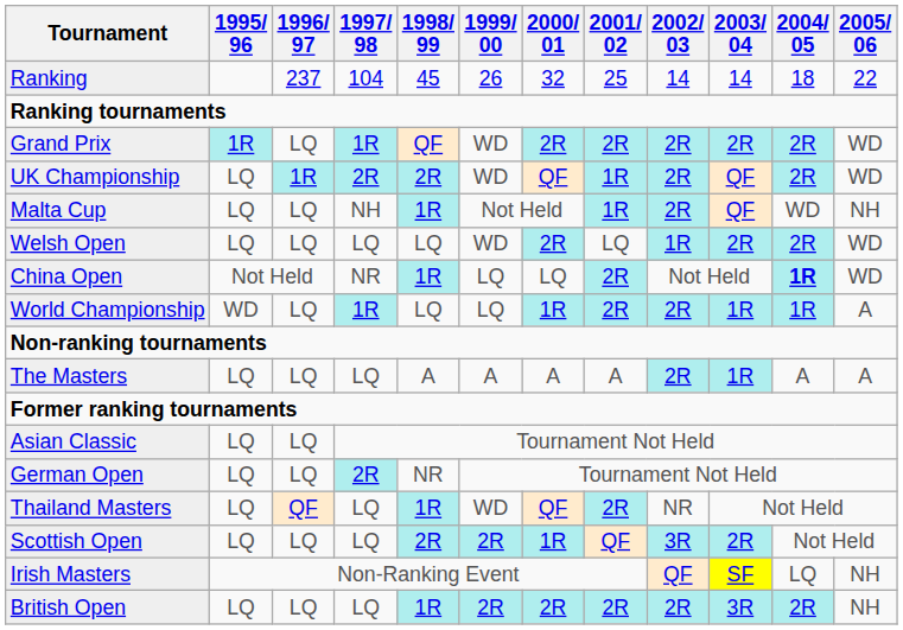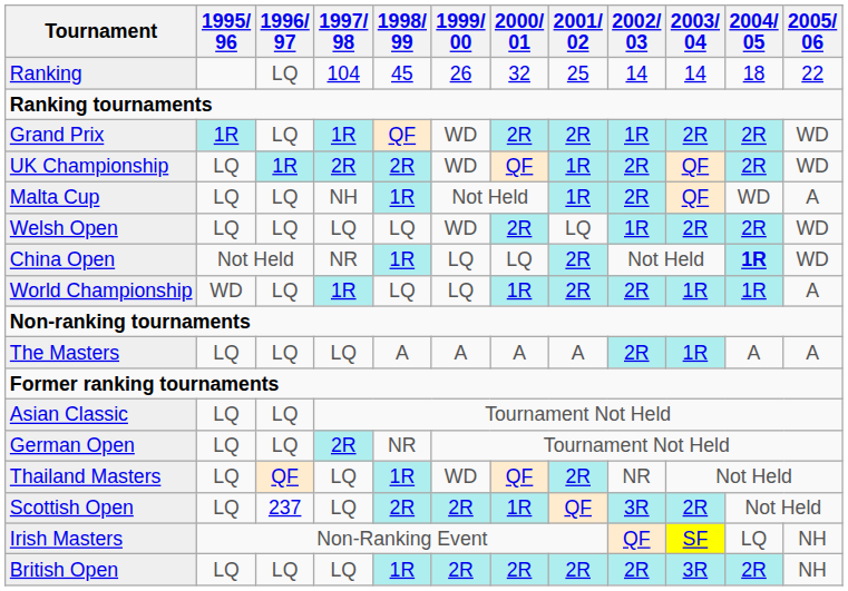 <table class="wikitable" style="font-size:85%;">
 <tr>
 <th>Tournament</th>
 <th><a href='#'>1995/<br>96</a></th>
 <th><a href='#'>1996/<br>97</a></th>
 <th><a href='#'>1997/<br>98</a></th>
 <th><a href='#'>1998/<br>99</a></th>
 <th><a href='#'>1999/<br>00</a></th>
 <th><a href='#'>2000/<br>01</a></th>
 <th><a href='#'>2001/<br>02</a></th>
 <th><a href='#'>2002/<br>03</a></th>
 <th><a href='#'>2003/<br>04</a></th>
 <th><a href='#'>2004/<br>05</a></th>
 <th><a href='#'>2005/<br>06</a></th>
 </tr>
 <tr>
 <td style="background:#EFEFEF;"><a href='#'>Ranking</a></td>
 <td style="text-align:center;"></td>
-<td style="text-align:center;"><a href='#'>237</a></td>
+<td style="text-align:center; color:#555555;">LQ</td>
 <td style="text-align:center;"><a href='#'>104</a></td>
 <td style="text-align:center;"><a href='#'>45</a></td>
 <td style="text-align:center;"><a href='#'>26</a></td>
 <td style="text-align:center;"><a href='#'>32</a></td>
 <td style="text-align:center;"><a href='#'>25</a></td>
 <td style="text-align:center;"><a href='#'>14</a></td>
 <td style="text-align:center;"><a href='#'>14</a></td>
 <td style="text-align:center;"><a href='#'>18</a></td>
 <td style="text-align:center;"><a href='#'>22</a></td>
 </tr>
 <tr>
 <td colspan="30"><strong>Ranking tournaments</strong></td>
 </tr>
 <tr>
 <td style="background:#EFEFEF;"><a href='#'>Grand Prix</a></td>
 <td style="text-align:center; background:#afeeee;"><a href='#'>1R</a></td>
 <td style="text-align:center; color:#555555;">LQ</td>
 <td style="text-align:center; background:#afeeee;"><a href='#'>1R</a></td>
 <td style="text-align:center; background:#ffebcd;"><a href='#'>QF</a></td>
 <td style="text-align:center; color:#555555;">WD</td>
 <td style="text-align:center; background:#afeeee;"><a href='#'>2R</a></td>
 <td style="text-align:center; background:#afeeee;"><a href='#'>2R</a></td>
-<td style="text-align:center; background:#afeeee;"><a href='#'>2R</a></td>
+<td style="text-align:center; background:#afeeee;"><a href='#'>1R</a></td>
 <td style="text-align:center; background:#afeeee;"><a href='#'>2R</a></td>
 <td style="text-align:center; background:#afeeee;"><a href='#'>2R</a></td>
 <td style="text-align:center; color:#555555;">WD</td>
 </tr>
 <tr>
 <td style="background:#EFEFEF;"><a href='#'>UK Championship</a></td>
 <td style="text-align:center; color:#555555;">LQ</td>
 <td style="text-align:center; background:#afeeee;"><a href='#'>1R</a></td>
 <td style="text-align:center; background:#afeeee;"><a href='#'>2R</a></td>
 <td style="text-align:center; background:#afeeee;"><a href='#'>2R</a></td>
 <td style="text-align:center; color:#555555;">WD</td>
 <td style="text-align:center; background:#ffebcd;"><a href='#'>QF</a></td>
 <td style="text-align:center; background:#afeeee;"><a href='#'>1R</a></td>
 <td style="text-align:center; background:#afeeee;"><a href='#'>2R</a></td>
 <td style="text-align:center; background:#ffebcd;"><a href='#'>QF</a></td>
 <td style="text-align:center; background:#afeeee;"><a href='#'>2R</a></td>
 <td style="text-align:center; color:#555555;">WD</td>
 </tr>
 <tr>
 <td style="background:#EFEFEF;"><a href='#'>Malta Cup</a></td>
 <td style="text-align:center; color:#555555;">LQ</td>
 <td style="text-align:center; color:#555555;">LQ</td>
 <td style="text-align:center; color:#555555;">NH</td>
 <td style="text-align:center; background:#afeeee;"><a href='#'>1R</a></td>
 <td colspan="2" style="text-align:center; color:#555555;">Not Held</td>
 <td style="text-align:center; background:#afeeee;"><a href='#'>1R</a></td>
 <td style="text-align:center; background:#afeeee;"><a href='#'>2R</a></td>
 <td style="text-align:center; background:#ffebcd;"><a href='#'>QF</a></td>
 <td style="text-align:center; color:#555555;">WD</td>
-<td style="text-align:center; color:#555555;">NH</td>
+<td style="text-align:center; color:#555555;">A</td>
 </tr>
 <tr>
 <td style="background:#EFEFEF;"><a href='#'>Welsh Open</a></td>
 <td style="text-align:center; color:#555555;">LQ</td>
 <td style="text-align:center; color:#555555;">LQ</td>
 <td style="text-align:center; color:#555555;">LQ</td>
 <td style="text-align:center; color:#555555;">LQ</td>
 <td style="text-align:center; color:#555555;">WD</td>
 <td style="text-align:center; background:#afeeee;"><a href='#'>2R</a></td>
 <td style="text-align:center; color:#555555;">LQ</td>
 <td style="text-align:center; background:#afeeee;"><a href='#'>1R</a></td>
 <td style="text-align:center; background:#afeeee;"><a href='#'>2R</a></td>
 <td style="text-align:center; background:#afeeee;"><a href='#'>2R</a></td>
 <td style="text-align:center; color:#555555;">WD</td>
 </tr>
 <tr>
 <td style="background:#EFEFEF;"><a href='#'>China Open</a></td>
 <td colspan="2" style="text-align:center; color:#555555;">Not Held</td>
 <td style="text-align:center; color:#555555;">NR</td>
 <td style="text-align:center; background:#afeeee;"><a href='#'>1R</a></td>
 <td style="text-align:center; color:#555555;">LQ</td>
 <td style="text-align:center; color:#555555;">LQ</td>
 <td style="text-align:center; background:#afeeee;"><a href='#'>2R</a></td>
 <td colspan="2" style="text-align:center; color:#555555;">Not Held</td>
 <td style="text-align:center; background:#afeeee;"><strong><a href='#'>1R</a></strong></td>
 <td style="text-align:center; color:#555555;">WD</td>
 </tr>
 <tr>
 <td style="background:#EFEFEF;"><a href='#'>World Championship</a></td>
 <td style="text-align:center; color:#555555;">WD</td>
 <td style="text-align:center; color:#555555;">LQ</td>
 <td style="text-align:center; background:#afeeee;"><a href='#'>1R</a></td>
 <td style="text-align:center; color:#555555;">LQ</td>
 <td style="text-align:center; color:#555555;">LQ</td>
 <td style="text-align:center; background:#afeeee;"><a href='#'>1R</a></td>
 <td style="text-align:center; background:#afeeee;"><a href='#'>2R</a></td>
 <td style="text-align:center; background:#afeeee;"><a href='#'>2R</a></td>
 <td style="text-align:center; background:#afeeee;"><a href='#'>1R</a></td>
 <td style="text-align:center; background:#afeeee;"><a href='#'>1R</a></td>
 <td style="text-align:center; color:#555555;">A</td>
 </tr>
 <tr>
 <td colspan="30"><strong>Non-ranking tournaments</strong></td>
 </tr>
 <tr>
 <td style="background:#EFEFEF;"><a href='#'>The Masters</a></td>
 <td style="text-align:center; color:#555555;">LQ</td>
 <td style="text-align:center; color:#555555;">LQ</td>
 <td style="text-align:center; color:#555555;">LQ</td>
 <td style="text-align:center; color:#555555;">A</td>
 <td style="text-align:center; color:#555555;">A</td>
 <td style="text-align:center; color:#555555;">A</td>
 <td style="text-align:center; color:#555555;">A</td>
 <td style="text-align:center; background:#afeeee;"><a href='#'>2R</a></td>
 <td style="text-align:center; background:#afeeee;"><a href='#'>1R</a></td>
 <td style="text-align:center; color:#555555;">A</td>
 <td style="text-align:center; color:#555555;">A</td>
 </tr>
 <tr>
 <td colspan="30"><strong>Former ranking tournaments</strong></td>
 </tr>
 <tr>
 <td style="background:#EFEFEF;"><a href='#'>Asian Classic</a></td>
 <td style="text-align:center; color:#555555;">LQ</td>
 <td style="text-align:center; color:#555555;">LQ</td>
 <td colspan="30" style="text-align:center; color:#555555;">Tournament Not Held</td>
 </tr>
 <tr>
 <td style="background:#EFEFEF;"><a href='#'>German Open</a></td>
 <td style="text-align:center; color:#555555;">LQ</td>
 <td style="text-align:center; color:#555555;">LQ</td>
 <td style="text-align:center; background:#afeeee;"><a href='#'>2R</a></td>
 <td style="text-align:center; color:#555555;">NR</td>
 <td colspan="30" style="text-align:center; color:#555555;">Tournament Not Held</td>
 </tr>
 <tr>
 <td style="background:#EFEFEF;"><a href='#'>Thailand Masters</a></td>
 <td style="text-align:center; color:#555555;">LQ</td>
 <td style="text-align:center; background:#ffebcd;"><a href='#'>QF</a></td>
 <td style="text-align:center; color:#555555;">LQ</td>
 <td style="text-align:center; background:#afeeee;"><a href='#'>1R</a></td>
 <td style="text-align:center; color:#555555;">WD</td>
 <td style="text-align:center; background:#ffebcd;"><a href='#'>QF</a></td>
 <td style="text-align:center; background:#afeeee;"><a href='#'>2R</a></td>
 <td style="text-align:center; color:#555555;">NR</td>
 <td colspan="3" style="text-align:center; color:#555555;">Not Held</td>
 </tr>
 <tr>
 <td style="background:#EFEFEF;"><a href='#'>Scottish Open</a></td>
 <td style="text-align:center; color:#555555;">LQ</td>
-<td style="text-align:center; color:#555555;">LQ</td>
+<td style="text-align:center;"><a href='#'>237</a></td>
 <td style="text-align:center; color:#555555;">LQ</td>
 <td style="text-align:center; background:#afeeee;"><a href='#'>2R</a></td>
 <td style="text-align:center; background:#afeeee;"><a href='#'>2R</a></td>
 <td style="text-align:center; background:#afeeee;"><a href='#'>1R</a></td>
 <td style="text-align:center; background:#ffebcd;"><a href='#'>QF</a></td>
 <td style="text-align:center; background:#afeeee;"><a href='#'>3R</a></td>
 <td style="text-align:center; background:#afeeee;"><a href='#'>2R</a></td>
 <td colspan="2" style="text-align:center; color:#555555;">Not Held</td>
 </tr>
 <tr>
 <td style="background:#EFEFEF;"><a href='#'>Irish Masters</a></td>
 <td colspan="7" style="text-align:center; color:#555555;">Non-Ranking Event</td>
 <td style="text-align:center; background:#ffebcd;"><a href='#'>QF</a></td>
 <td align="center" style="background:yellow;"><a href='#'>SF</a></td>
 <td style="text-align:center; color:#555555;">LQ</td>
 <td style="text-align:center; color:#555555;">NH</td>
 </tr>
 <tr>
 <td style="background:#EFEFEF;"><a href='#'>British Open</a></td>
 <td style="text-align:center; color:#555555;">LQ</td>
 <td style="text-align:center; color:#555555;">LQ</td>
 <td style="text-align:center; color:#555555;">LQ</td>
 <td style="text-align:center; background:#afeeee;"><a href='#'>1R</a></td>
 <td style="text-align:center; background:#afeeee;"><a href='#'>2R</a></td>
 <td style="text-align:center; background:#afeeee;"><a href='#'>2R</a></td>
 <td style="text-align:center; background:#afeeee;"><a href='#'>2R</a></td>
 <td style="text-align:center; background:#afeeee;"><a href='#'>2R</a></td>
 <td style="text-align:center; background:#afeeee;"><a href='#'>3R</a></td>
 <td style="text-align:center; background:#afeeee;"><a href='#'>2R</a></td>
 <td style="text-align:center; color:#555555;">NH</td>
 </tr>
 </table>
